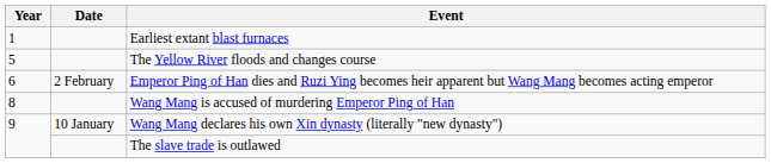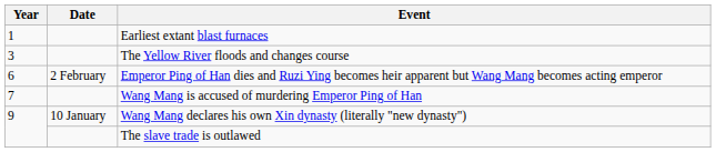 <table class="wikitable" style="width:100%;">
 <tr>
 <th style="width:6%">Year</th>
 <th style="width:10%">Date</th>
 <th>Event</th>
 </tr>
 <tr>
 <td>1</td>
 <td></td>
 <td>Earliest extant <a href='#'>blast furnaces</a></td>
 </tr>
 <tr>
-<td>5</td>
+<td>3</td>
 <td></td>
 <td>The <a href='#'>Yellow River</a> floods and changes course</td>
 </tr>
 <tr>
 <td>6</td>
 <td>2 February</td>
 <td><a href='#'>Emperor Ping of Han</a> dies and <a href='#'>Ruzi Ying</a> becomes heir apparent but <a href='#'>Wang Mang</a> becomes acting emperor</td>
 </tr>
 <tr>
-<td>8</td>
+<td>7</td>
 <td></td>
 <td><a href='#'>Wang Mang</a> is accused of murdering <a href='#'>Emperor Ping of Han</a></td>
 </tr>
 <tr>
 <td rowspan="2" style="vertical-align:top;">9</td>
 <td>10 January</td>
 <td><a href='#'>Wang Mang</a> declares his own <a href='#'>Xin dynasty</a> (literally "new dynasty")</td>
 </tr>
 <tr>
 <td></td>
 <td>The <a href='#'>slave trade</a> is outlawed</td>
 </tr>
 </table>
